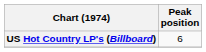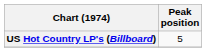 <table class="wikitable plainrowheaders" style="text-align:center">
 <tr>
 <th scope="col">Chart (1974)</th>
 <th scope="col">Peak<br>position</th>
 </tr>
 <tr>
 <th scope = "row">US <a href='#'>Hot Country LP's</a> (<em><a href='#'>Billboard</a></em>)</th>
-<td>6</td>
+<td>5</td>
 </tr>
 <tr>
 </tr>
 </table>
